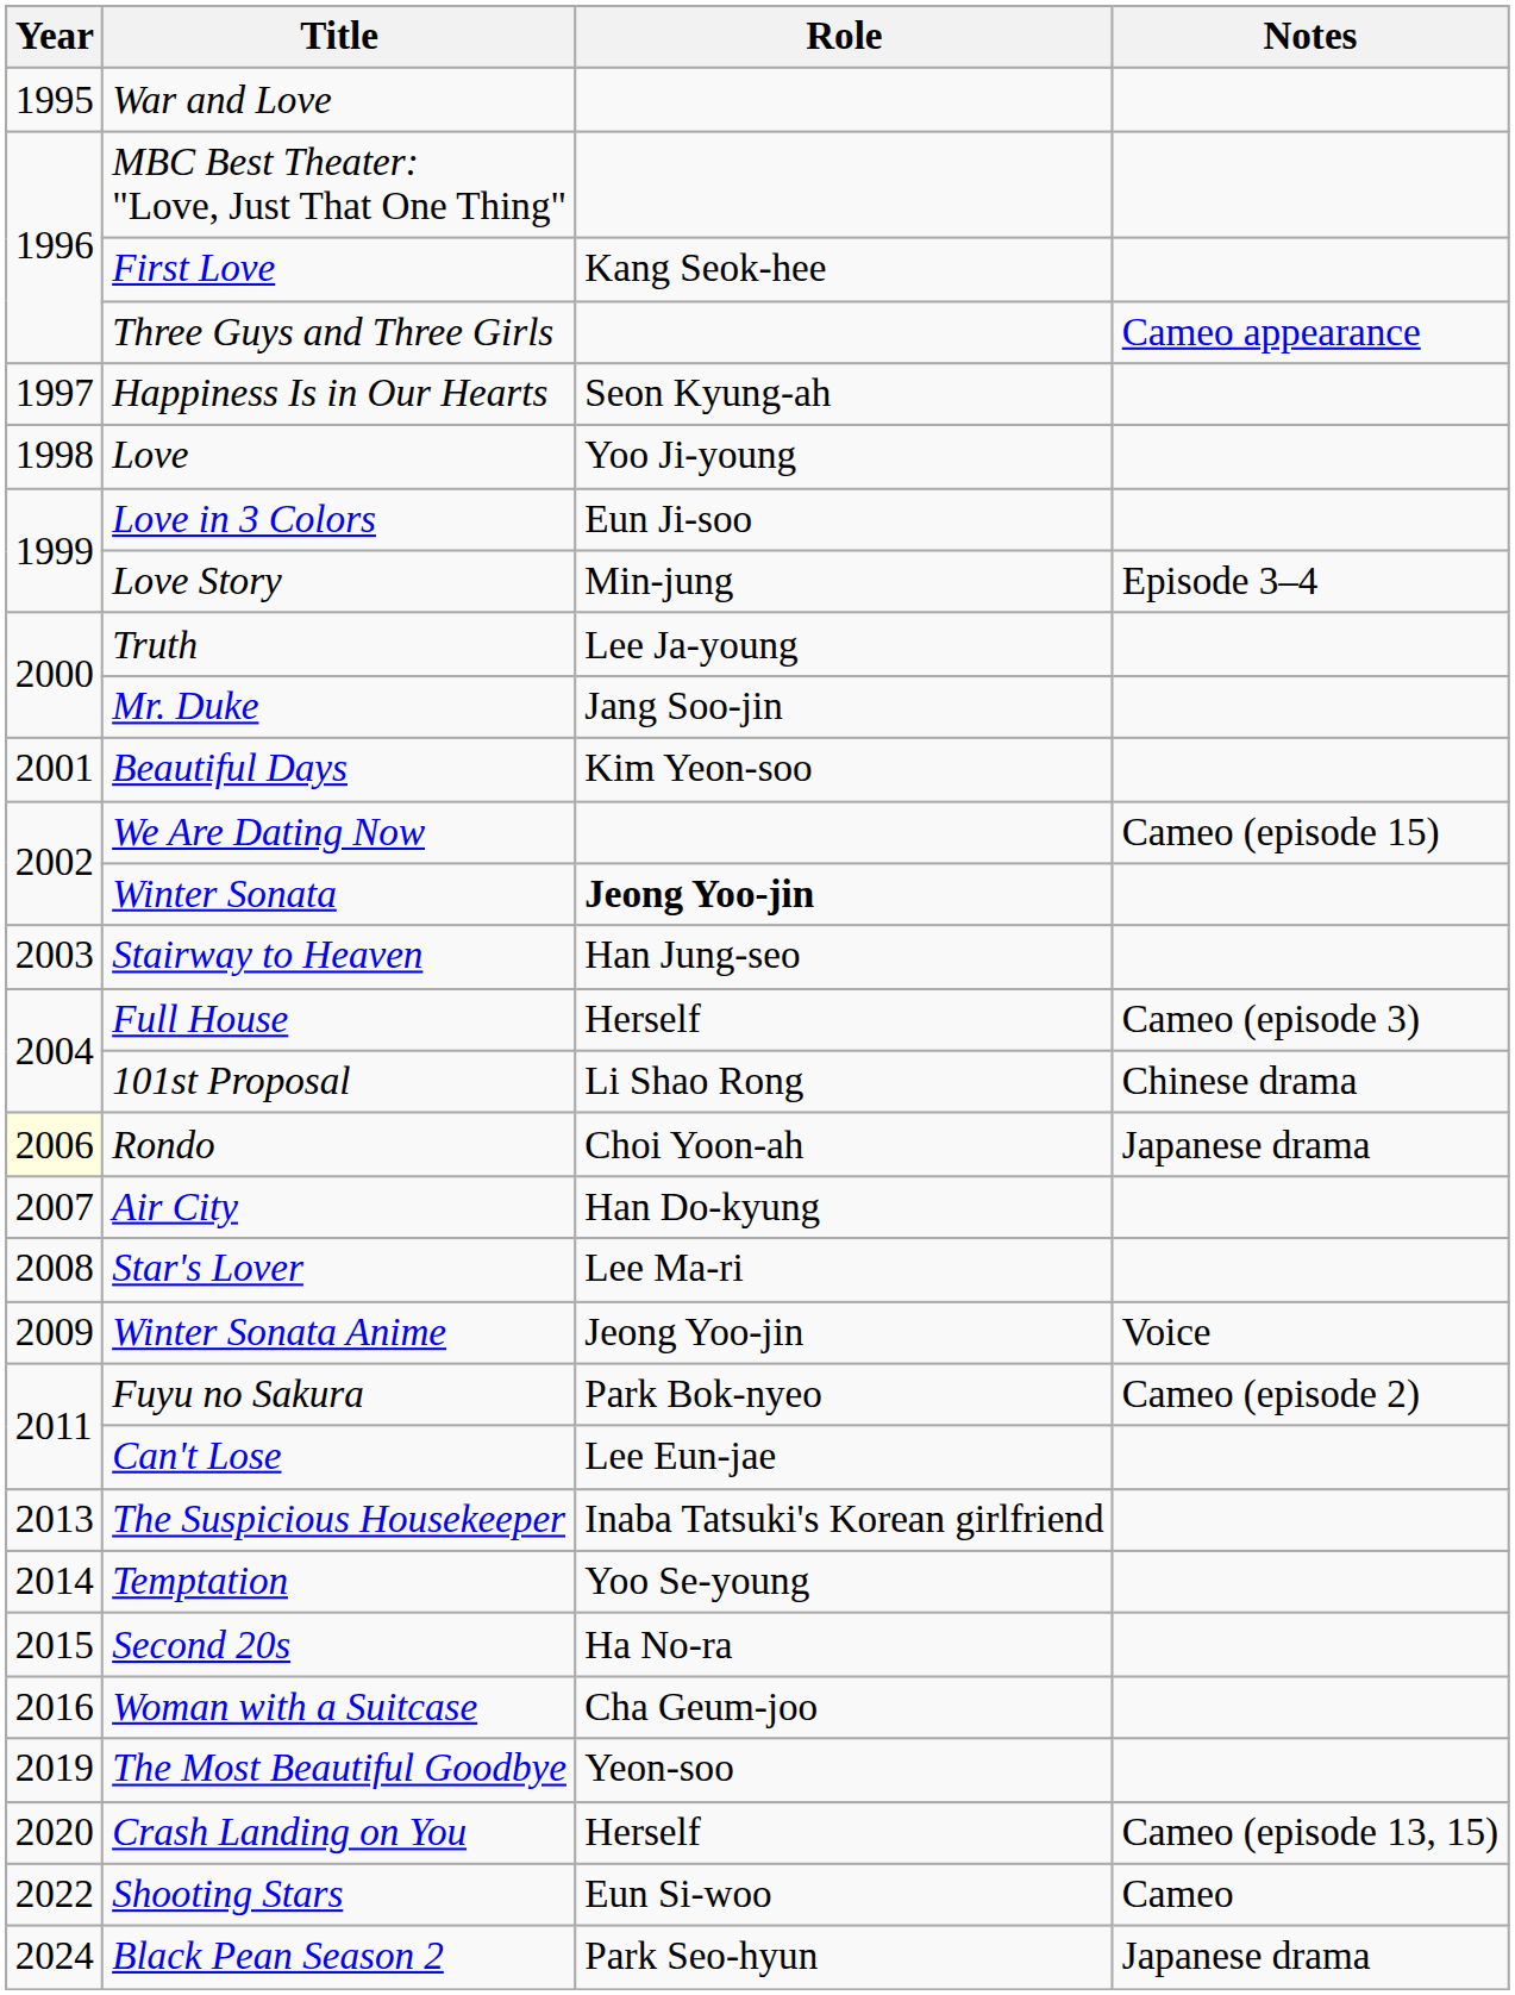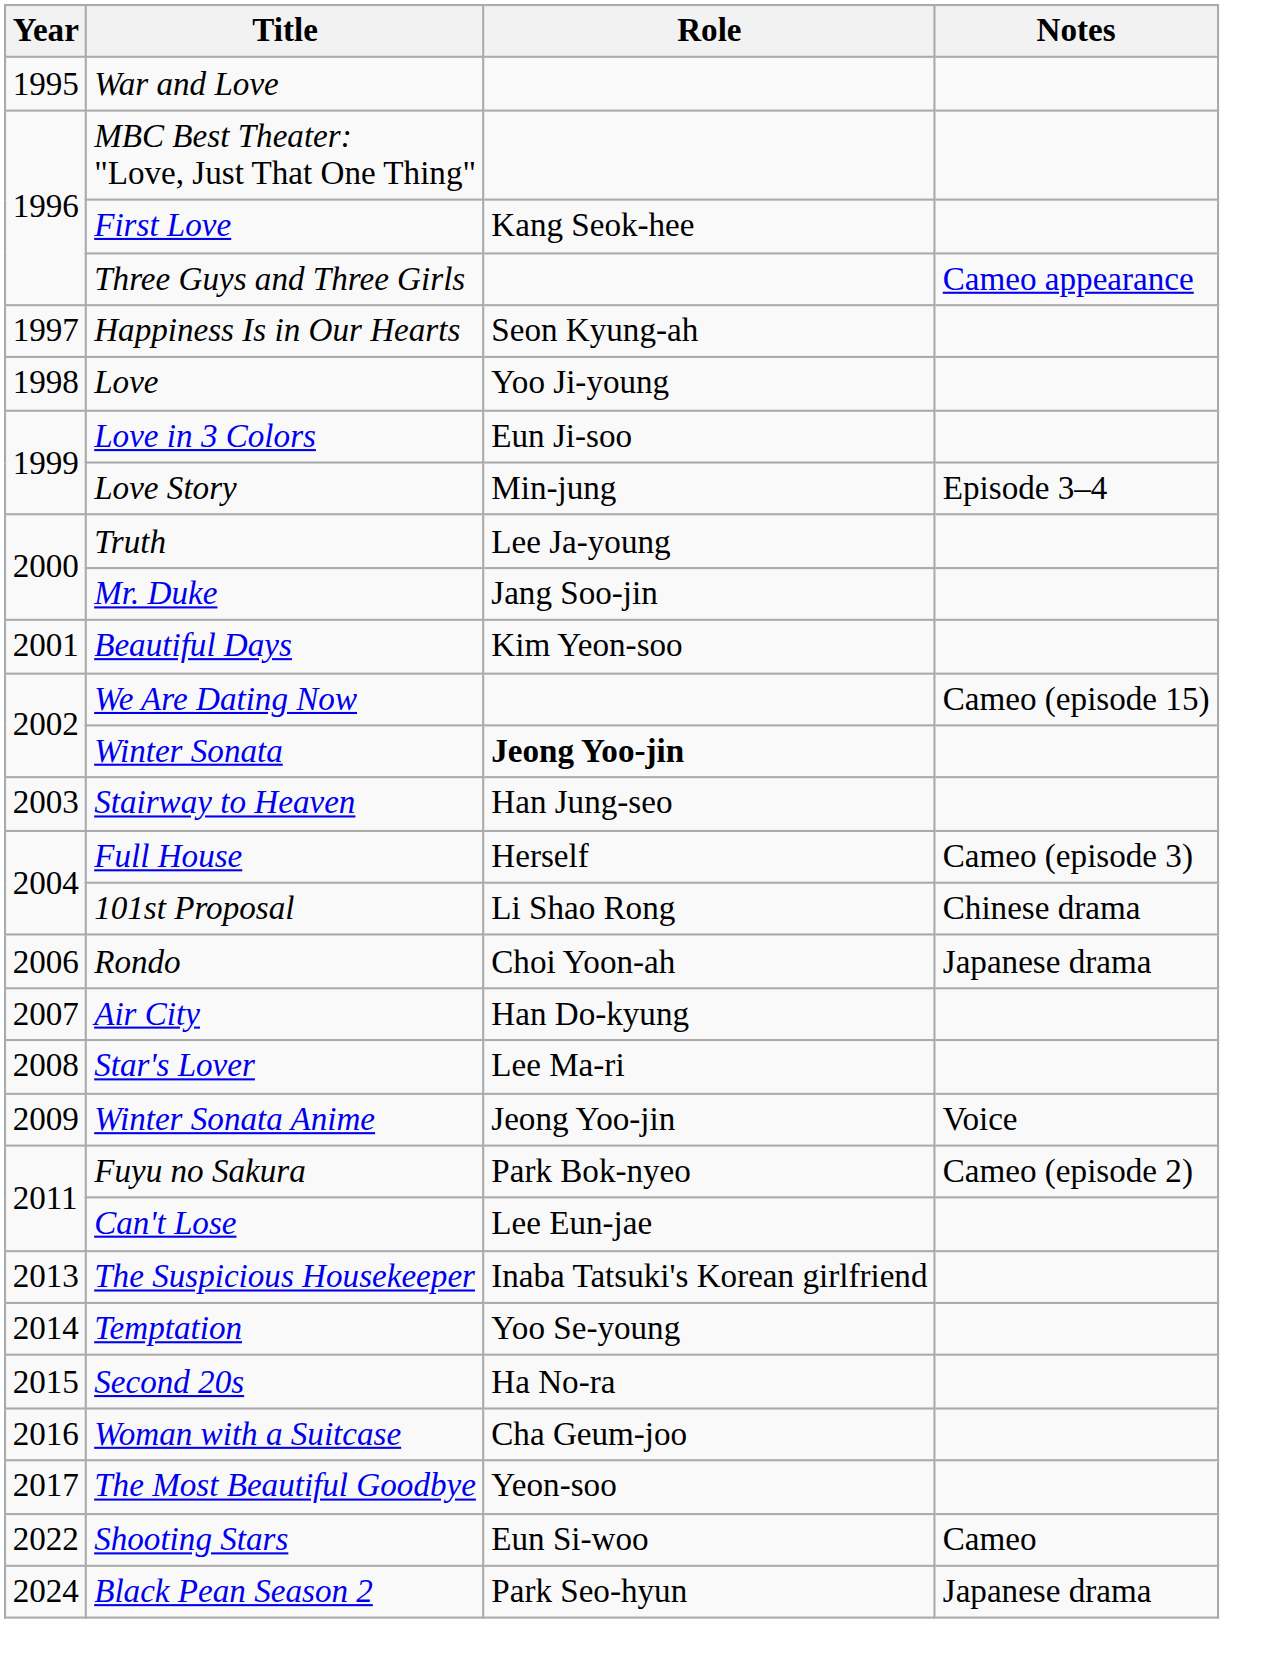 <table class="wikitable sortable">
 <tr>
 <th>Year</th>
 <th>Title</th>
 <th>Role</th>
 <th>Notes</th>
 </tr>
 <tr>
 <td>1995</td>
 <td><em>War and Love</em></td>
 <td></td>
 <td></td>
 </tr>
 <tr>
 <td rowspan=3>1996</td>
 <td><em>MBC Best Theater:</em><br>"Love, Just That One Thing"</td>
 <td></td>
 <td></td>
 </tr>
 <tr>
 <td><em><a href='#'>First Love</a></em></td>
 <td>Kang Seok-hee</td>
 <td></td>
 </tr>
 <tr>
 <td><em>Three Guys and Three Girls</em></td>
 <td></td>
 <td><a href='#'>Cameo appearance</a></td>
 </tr>
 <tr>
 <td>1997</td>
 <td><em>Happiness Is in Our Hearts</em></td>
 <td>Seon Kyung-ah</td>
 <td></td>
 </tr>
 <tr>
 <td>1998</td>
 <td><em>Love</em></td>
 <td>Yoo Ji-young</td>
 <td></td>
 </tr>
 <tr>
 <td rowspan=2>1999</td>
 <td><em><a href='#'>Love in 3 Colors</a></em></td>
 <td>Eun Ji-soo</td>
 <td></td>
 </tr>
 <tr>
 <td><em>Love Story</em></td>
 <td>Min-jung</td>
 <td>Episode 3–4</td>
 </tr>
 <tr>
 <td rowspan=2>2000</td>
 <td><em>Truth</em></td>
 <td>Lee Ja-young</td>
 <td></td>
 </tr>
 <tr>
 <td><em><a href='#'>Mr. Duke</a></em></td>
 <td>Jang Soo-jin</td>
 <td></td>
 </tr>
 <tr>
 <td>2001</td>
 <td><em><a href='#'>Beautiful Days</a></em></td>
 <td>Kim Yeon-soo</td>
 <td></td>
 </tr>
 <tr>
 <td rowspan=2>2002</td>
 <td><em><a href='#'>We Are Dating Now</a></em></td>
 <td></td>
 <td>Cameo (episode 15)</td>
 </tr>
 <tr>
 <td><em><a href='#'>Winter Sonata</a></em></td>
 <td><strong>Jeong Yoo-jin</strong></td>
 <td></td>
 </tr>
 <tr>
 <td>2003</td>
 <td><em><a href='#'>Stairway to Heaven</a></em></td>
 <td>Han Jung-seo</td>
 <td></td>
 </tr>
 <tr>
 <td rowspan=2>2004</td>
 <td><em><a href='#'>Full House</a></em></td>
 <td>Herself</td>
 <td>Cameo (episode 3)</td>
 </tr>
 <tr>
 <td><em>101st Proposal</em></td>
 <td>Li Shao Rong</td>
 <td>Chinese drama</td>
 </tr>
 <tr>
-<td style="background: lightyellow;">2006</td>
+<td>2006</td>
 <td><em>Rondo</em></td>
 <td>Choi Yoon-ah</td>
 <td>Japanese drama</td>
 </tr>
 <tr>
 <td>2007</td>
 <td><em><a href='#'>Air City</a></em></td>
 <td>Han Do-kyung</td>
 <td></td>
 </tr>
 <tr>
 <td>2008</td>
 <td><em><a href='#'>Star's Lover</a></em></td>
 <td>Lee Ma-ri</td>
 <td></td>
 </tr>
 <tr>
 <td>2009</td>
 <td><em><a href='#'>Winter Sonata Anime</a></em></td>
 <td>Jeong Yoo-jin</td>
 <td>Voice</td>
 </tr>
 <tr>
 <td rowspan=2>2011</td>
 <td><em>Fuyu no Sakura</em></td>
 <td>Park Bok-nyeo</td>
 <td>Cameo (episode 2)</td>
 </tr>
 <tr>
 <td><em><a href='#'>Can't Lose</a></em></td>
 <td>Lee Eun-jae</td>
 <td></td>
 </tr>
 <tr>
 <td>2013</td>
 <td><em><a href='#'>The Suspicious Housekeeper</a></em></td>
 <td>Inaba Tatsuki's Korean girlfriend <br></td>
 <td></td>
 </tr>
 <tr>
 <td>2014</td>
 <td><em><a href='#'>Temptation</a></em></td>
 <td>Yoo Se-young</td>
 <td></td>
 </tr>
 <tr>
 <td>2015</td>
 <td><em><a href='#'>Second 20s</a></em></td>
 <td>Ha No-ra</td>
 <td></td>
 </tr>
 <tr>
 <td>2016</td>
 <td><em><a href='#'>Woman with a Suitcase</a></em></td>
 <td>Cha Geum-joo</td>
 <td></td>
 </tr>
 <tr>
-<td>2019</td>
+<td>2017</td>
 <td><em><a href='#'>The Most Beautiful Goodbye</a></em></td>
 <td>Yeon-soo</td>
 <td></td>
-</tr>
-<tr>
-<td>2020</td>
-<td><em><a href='#'>Crash Landing on You</a></em></td>
-<td>Herself</td>
-<td>Cameo (episode 13, 15)</td>
 </tr>
 <tr>
 <td>2022</td>
 <td><em><a href='#'>Shooting Stars</a></em></td>
 <td>Eun Si-woo</td>
 <td>Cameo</td>
 </tr>
 <tr>
 <td>2024</td>
 <td><em><a href='#'>Black Pean Season 2</a></em></td>
 <td>Park Seo-hyun</td>
 <td>Japanese drama</td>
 </tr>
 </table>
